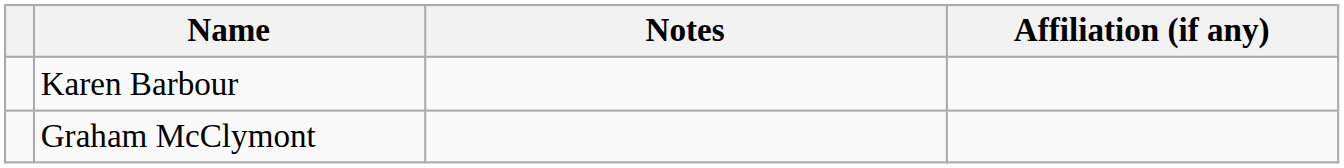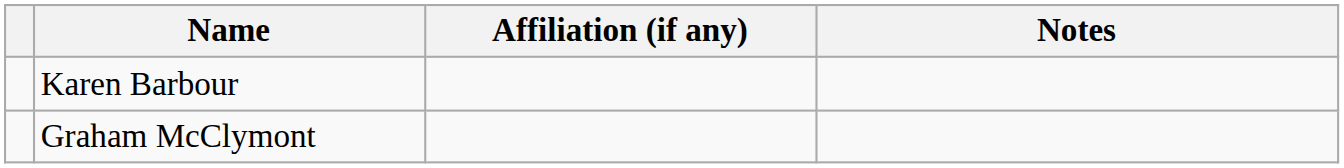 <table class="wikitable" width="51%">
 <tr>
 <th width="1%"></th>
 <th width="15%">Name</th>
+<th width="15%">Affiliation (if any)</th>
 <th width="20%">Notes</th>
-<th width="15%">Affiliation (if any)</th>
 </tr>
 <tr>
 <td></td>
 <td>Karen Barbour</td>
 <td></td>
 <td></td>
 </tr>
 <tr>
 <td></td>
 <td>Graham McClymont</td>
 <td></td>
 <td></td>
 </tr>
 </table>
